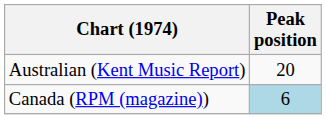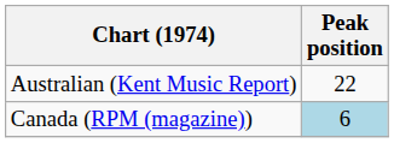 <table class="wikitable">
 <tr>
 <th>Chart (1974)</th>
 <th>Peak<br>position</th>
 </tr>
 <tr>
 <td>Australian (<a href='#'>Kent Music Report</a>)</td>
-<td align="center">20</td>
+<td align="center">22</td>
 </tr>
 <tr>
 <td>Canada (<a href='#'>RPM (magazine)</a>)</td>
 <td align="center" style="background: lightblue;">6</td>
 </tr>
 <tr>
 </tr>
 </table>
